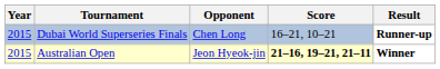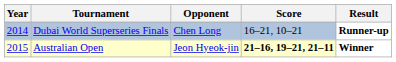 <table class="sortable wikitable" style="font-size: 90%;">
 <tr>
 <th>Year</th>
 <th>Tournament</th>
 <th>Opponent</th>
 <th>Score</th>
 <th>Result</th>
 </tr>
 <tr style="background:#B0C4DE">
-<td align="center"><a href='#'>2015</a></td>
+<td align="center"><a href='#'>2014</a></td>
 <td align="left"><a href='#'>Dubai World Superseries Finals</a></td>
 <td align="left"> <a href='#'>Chen Long</a></td>
 <td align="left">16–21, 10–21</td>
 <td style="text-align:left; background:white"> <strong>Runner-up</strong></td>
 </tr>
 <tr style="background:#FFFFCC">
 <td align="center"><a href='#'>2015</a></td>
 <td align="left"><a href='#'>Australian Open</a></td>
 <td align="left"> <a href='#'>Jeon Hyeok-jin</a></td>
 <td align="left"><strong>21–16, 19–21, 21–11</strong></td>
 <td style="text-align:left; background:white"> <strong>Winner</strong></td>
 </tr>
 </table>
